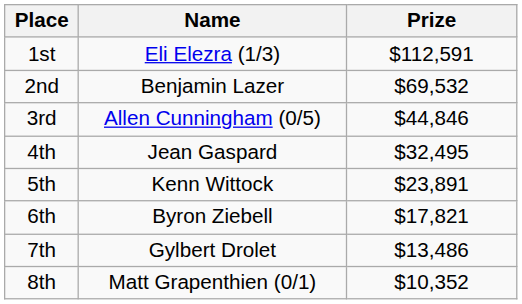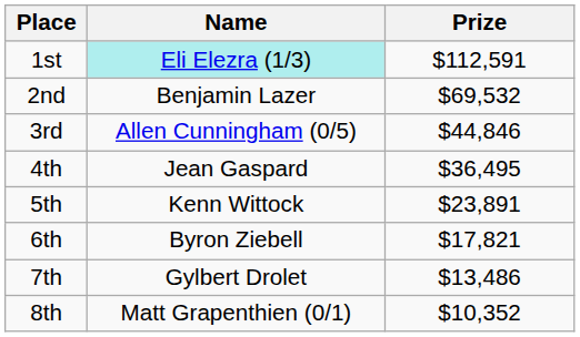 <table class="wikitable">
 <tr>
 <th width="50">Place</th>
 <th width="200">Name</th>
 <th width="125">Prize</th>
 </tr>
 <tr>
 <td align = "center">1st</td>
-<td align = "center"><a href='#'>Eli Elezra</a> (1/3)</td>
+<td align = "center" style="background: paleturquoise;"><a href='#'>Eli Elezra</a> (1/3)</td>
 <td align = "center">$112,591</td>
 </tr>
 <tr>
 <td align = "center">2nd</td>
 <td align = "center">Benjamin Lazer</td>
 <td align = "center">$69,532</td>
 </tr>
 <tr>
 <td align = "center">3rd</td>
 <td align = "center"><a href='#'>Allen Cunningham</a> (0/5)</td>
 <td align = "center">$44,846</td>
 </tr>
 <tr>
 <td align = "center">4th</td>
 <td align = "center">Jean Gaspard</td>
-<td align = "center">$32,495</td>
+<td align = "center">$36,495</td>
 </tr>
 <tr>
 <td align = "center">5th</td>
 <td align = "center">Kenn Wittock</td>
 <td align = "center">$23,891</td>
 </tr>
 <tr>
 <td align = "center">6th</td>
 <td align = "center">Byron Ziebell</td>
 <td align = "center">$17,821</td>
 </tr>
 <tr>
 <td align = "center">7th</td>
 <td align = "center">Gylbert Drolet</td>
 <td align = "center">$13,486</td>
 </tr>
 <tr>
 <td align = "center">8th</td>
 <td align = "center">Matt Grapenthien (0/1)</td>
 <td align = "center">$10,352</td>
 </tr>
 </table>
